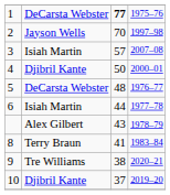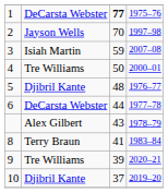 <table class="wikitable">
 <tr>
 </tr>
 <tr>
 <td>1</td>
 <td><a href='#'>DeCarsta Webster</a></td>
 <td><strong>77</strong></td>
 <td style="font-size:80%;"><a href='#'>1975–76</a></td>
 </tr>
 <tr>
 <td>2</td>
 <td><a href='#'>Jayson Wells</a></td>
 <td>70</td>
 <td style="font-size:80%;"><a href='#'>1997–98</a></td>
 </tr>
 <tr>
 <td>3</td>
 <td>Isiah Martin</td>
-<td>57</td>
+<td>59</td>
 <td style="font-size:80%;"><a href='#'>2007–08</a></td>
 </tr>
 <tr>
 <td>4</td>
-<td><a href='#'>Djibril Kante</a></td>
+<td>Tre Williams</td>
 <td>50</td>
 <td style="font-size:80%;"><a href='#'>2000–01</a></td>
 </tr>
 <tr>
 <td>5</td>
-<td><a href='#'>DeCarsta Webster</a></td>
+<td><a href='#'>Djibril Kante</a></td>
 <td>48</td>
 <td style="font-size:80%;"><a href='#'>1976–77</a></td>
 </tr>
 <tr>
 <td>6</td>
-<td>Isiah Martin</td>
+<td><a href='#'>DeCarsta Webster</a></td>
 <td>44</td>
 <td style="font-size:80%;"><a href='#'>1977–78</a></td>
 </tr>
 <tr>
 <td></td>
 <td>Alex Gilbert</td>
 <td>43</td>
 <td style="font-size:80%;"><a href='#'>1978–79</a></td>
 </tr>
 <tr>
 <td>8</td>
 <td>Terry Braun</td>
 <td>41</td>
 <td style="font-size:80%;"><a href='#'>1983–84</a></td>
 </tr>
 <tr>
 <td>9</td>
 <td>Tre Williams</td>
-<td>38</td>
+<td>39</td>
 <td style="font-size:80%;"><a href='#'>2020–21</a></td>
 </tr>
 <tr>
 <td>10</td>
 <td><a href='#'>Djibril Kante</a></td>
 <td>37</td>
 <td style="font-size:80%;"><a href='#'>2019–20</a></td>
 </tr>
 <tr>
 </tr>
 </table>
